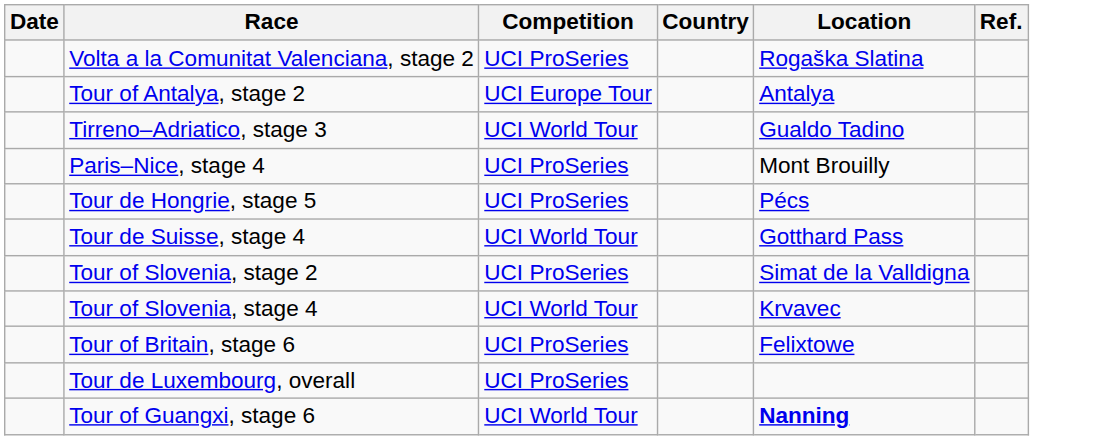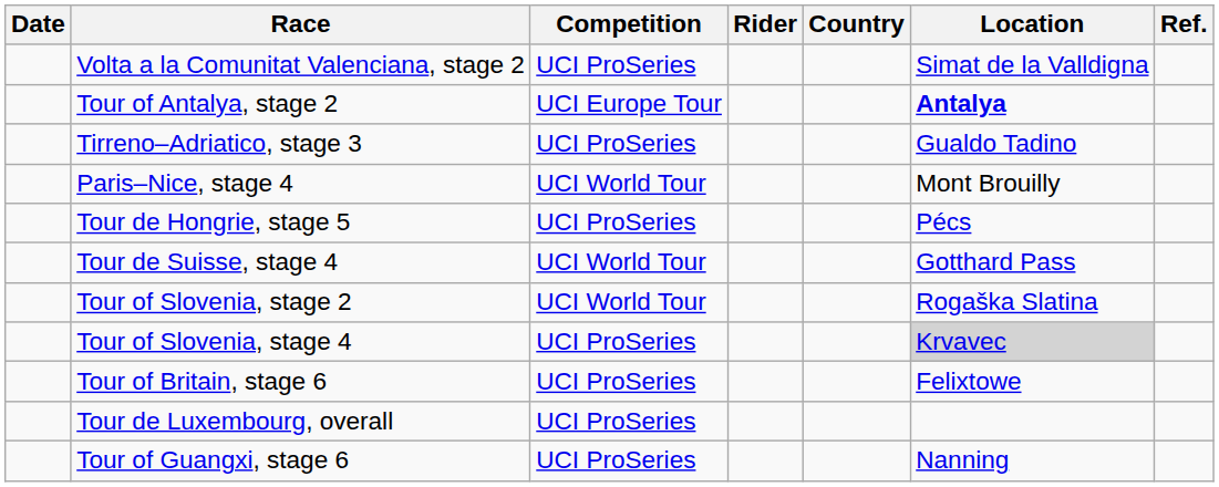 <table class="wikitable sortable">
 <tr>
 <th>Date</th>
 <th>Race</th>
 <th>Competition</th>
+<th>Rider</th>
 <th>Country</th>
 <th>Location</th>
 <th class="unsortable">Ref.</th>
 </tr>
 <tr>
 <td></td>
 <td><a href='#'>Volta a la Comunitat Valenciana</a>, stage 2</td>
 <td><a href='#'>UCI ProSeries</a></td>
 <td></td>
-<td><a href='#'>Rogaška Slatina</a></td>
+<td></td>
+<td><a href='#'>Simat de la Valldigna</a></td>
 <td align="center"></td>
 </tr>
 <tr>
 <td></td>
 <td><a href='#'>Tour of Antalya</a>, stage 2</td>
 <td><a href='#'>UCI Europe Tour</a></td>
 <td></td>
-<td><a href='#'>Antalya</a></td>
+<td></td>
+<td><strong><a href='#'>Antalya</a></strong></td>
 <td></td>
 </tr>
 <tr>
 <td></td>
 <td><a href='#'>Tirreno–Adriatico</a>, stage 3</td>
-<td><a href='#'>UCI World Tour</a></td>
+<td><a href='#'>UCI ProSeries</a></td>
+<td></td>
 <td></td>
 <td><a href='#'>Gualdo Tadino</a></td>
 <td align="center"></td>
 </tr>
 <tr>
 <td></td>
 <td><a href='#'>Paris–Nice</a>, stage 4</td>
-<td><a href='#'>UCI ProSeries</a></td>
+<td><a href='#'>UCI World Tour</a></td>
+<td></td>
 <td></td>
 <td>Mont Brouilly</td>
 <td align="center"></td>
 </tr>
 <tr>
 <td></td>
 <td><a href='#'>Tour de Hongrie</a>, stage 5</td>
 <td><a href='#'>UCI ProSeries</a></td>
 <td></td>
+<td></td>
 <td><a href='#'>Pécs</a></td>
 <td align="center"></td>
 </tr>
 <tr>
 <td></td>
 <td><a href='#'>Tour de Suisse</a>, stage 4</td>
 <td><a href='#'>UCI World Tour</a></td>
 <td></td>
+<td></td>
 <td><a href='#'>Gotthard Pass</a></td>
 <td align="center"></td>
 </tr>
 <tr>
 <td></td>
 <td><a href='#'>Tour of Slovenia</a>, stage 2</td>
-<td><a href='#'>UCI ProSeries</a></td>
+<td><a href='#'>UCI World Tour</a></td>
 <td></td>
-<td><a href='#'>Simat de la Valldigna</a></td>
+<td></td>
+<td><a href='#'>Rogaška Slatina</a></td>
 <td align="center"></td>
 </tr>
 <tr>
 <td></td>
 <td><a href='#'>Tour of Slovenia</a>, stage 4</td>
-<td><a href='#'>UCI World Tour</a></td>
+<td><a href='#'>UCI ProSeries</a></td>
 <td></td>
-<td><a href='#'>Krvavec</a></td>
+<td></td>
+<td style="background: lightgrey;"><a href='#'>Krvavec</a></td>
 <td align="center"></td>
 </tr>
 <tr>
 <td></td>
 <td><a href='#'>Tour of Britain</a>, stage 6</td>
 <td><a href='#'>UCI ProSeries</a></td>
+<td></td>
 <td></td>
 <td><a href='#'>Felixtowe</a></td>
 <td align="center"></td>
 </tr>
 <tr>
 <td></td>
 <td><a href='#'>Tour de Luxembourg</a>, overall</td>
 <td><a href='#'>UCI ProSeries</a></td>
 <td></td>
 <td></td>
+<td></td>
 <td align="center"></td>
 </tr>
 <tr>
 <td></td>
 <td><a href='#'>Tour of Guangxi</a>, stage 6</td>
-<td><a href='#'>UCI World Tour</a></td>
+<td><a href='#'>UCI ProSeries</a></td>
 <td></td>
-<td><strong><a href='#'>Nanning</a></strong></td>
+<td></td>
+<td><a href='#'>Nanning</a></td>
 <td align="center"></td>
 </tr>
 </table>
